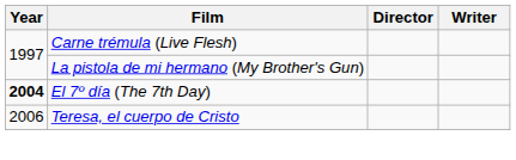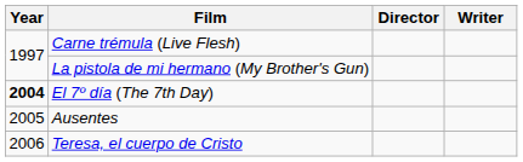 <table class="wikitable">
 <tr>
 <th>Year</th>
 <th>Film</th>
 <th width=65>Director</th>
 <th width=65>Writer</th>
 </tr>
 <tr>
 <td rowspan=2>1997</td>
 <td><em><a href='#'>Carne trémula</a></em> (<em>Live Flesh</em>)</td>
 <td></td>
 <td></td>
 </tr>
 <tr>
 <td><em><a href='#'>La pistola de mi hermano</a></em> (<em>My Brother's Gun</em>)</td>
 <td></td>
 <td></td>
 </tr>
 <tr>
 <td><strong>2004</strong></td>
 <td><em><a href='#'>El 7º día</a></em> (<em>The 7th Day</em>)</td>
 <td></td>
 <td></td>
 </tr>
 <tr>
+<td>2005</td>
+<td><em>Ausentes</em></td>
+<td></td>
+<td></td>
+</tr>
+<tr>
 <td>2006</td>
 <td><em><a href='#'>Teresa, el cuerpo de Cristo</a></em></td>
 <td></td>
 <td></td>
 </tr>
 </table>
